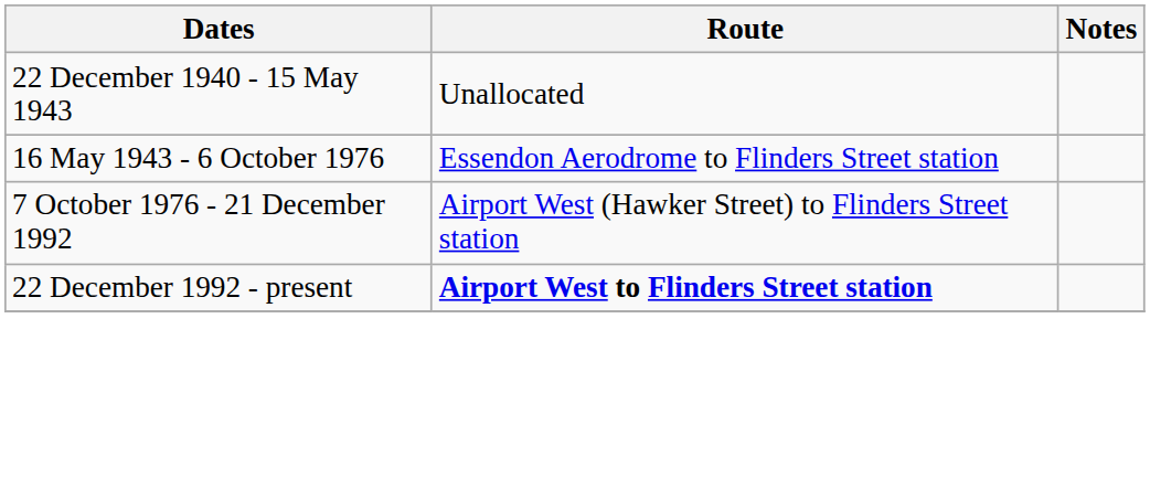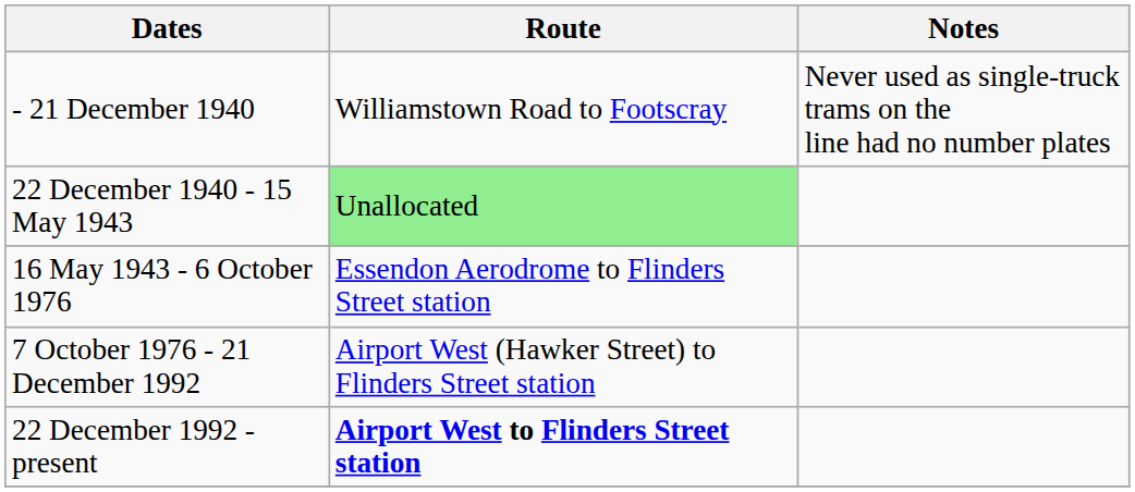 <table class="wikitable sortable">
 <tr>
 <th>Dates</th>
 <th>Route</th>
 <th>Notes</th>
 </tr>
 <tr>
+<td>- 21 December 1940</td>
+<td>Williamstown Road to <a href='#'>Footscray</a></td>
+<td>Never used as single-truck trams on the <br>line had no number plates</td>
+</tr>
+<tr>
 <td>22 December 1940 - 15 May 1943</td>
-<td>Unallocated</td>
+<td style="background: lightgreen;">Unallocated</td>
 <td></td>
 </tr>
 <tr>
 <td>16 May 1943 - 6 October 1976</td>
 <td><a href='#'>Essendon Aerodrome</a> to <a href='#'>Flinders Street station</a></td>
 <td></td>
 </tr>
 <tr>
 <td>7 October 1976 - 21 December 1992</td>
 <td><a href='#'>Airport West</a> (Hawker Street) to <a href='#'>Flinders Street station</a></td>
 <td></td>
 </tr>
 <tr>
 <td>22 December 1992 - present</td>
 <td><strong><a href='#'>Airport West</a> to <a href='#'>Flinders Street station</a></strong></td>
 <td></td>
 </tr>
 <tr>
 </tr>
 </table>
